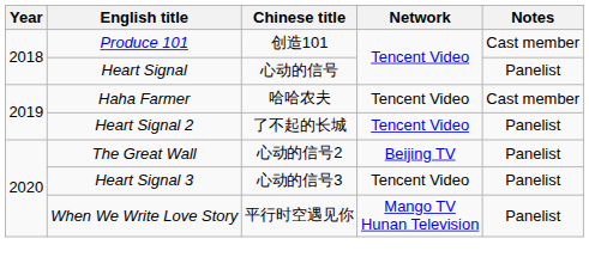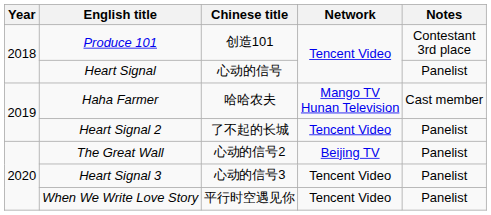 <table class=wikitable style=text-align:center>
 <tr>
 <th>Year</th>
 <th>English title</th>
 <th>Chinese title</th>
 <th>Network</th>
 <th>Notes</th>
 </tr>
 <tr>
 <td rowspan=2>2018</td>
 <td><a href='#'><em>Produce 101</em></a></td>
 <td>创造101</td>
 <td rowspan="2"><a href='#'>Tencent Video</a></td>
-<td>Cast member</td>
+<td>Contestant <br> 3rd place</td>
 </tr>
 <tr>
 <td><em>Heart Signal</em></td>
 <td>心动的信号</td>
 <td>Panelist</td>
 </tr>
 <tr>
 <td rowspan=2>2019</td>
 <td><em>Haha Farmer</em></td>
 <td>哈哈农夫</td>
-<td>Tencent Video</td>
+<td><a href='#'>Mango TV</a><br> <a href='#'>Hunan Television</a></td>
 <td>Cast member</td>
 </tr>
 <tr>
 <td><em>Heart Signal 2</em></td>
 <td>了不起的长城</td>
 <td><a href='#'>Tencent Video</a></td>
 <td>Panelist</td>
 </tr>
 <tr>
 <td rowspan="3">2020</td>
 <td><em>The Great Wall</em></td>
 <td>心动的信号2</td>
 <td><a href='#'>Beijing TV</a></td>
 <td>Panelist</td>
 </tr>
 <tr>
 <td><em>Heart Signal 3</em></td>
 <td>心动的信号3</td>
 <td>Tencent Video</td>
 <td>Panelist</td>
 </tr>
 <tr>
 <td><em>When We Write Love Story</em></td>
 <td>平行时空遇见你</td>
-<td><a href='#'>Mango TV</a><br> <a href='#'>Hunan Television</a></td>
+<td>Tencent Video</td>
 <td>Panelist</td>
 </tr>
 </table>
